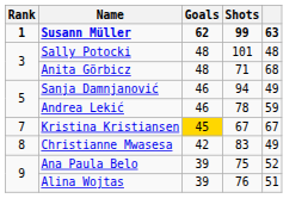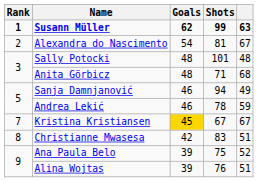 <table class="wikitable sortable" style="text-align: center;">
 <tr>
 <th>Rank</th>
 <th>Name</th>
 <th>Goals</th>
 <th>Shots</th>
 <th></th>
 </tr>
 <tr>
 <td><strong>1</strong></td>
 <td align="left"> <strong><a href='#'>Susann Müller</a></strong></td>
 <td><strong>62</strong></td>
 <td><strong>99</strong></td>
 <td><strong>63</strong></td>
+</tr>
+<tr>
+<td>2</td>
+<td align="left"> <a href='#'>Alexandra do Nascimento</a></td>
+<td>54</td>
+<td>81</td>
+<td>67</td>
 </tr>
 <tr>
 <td rowspan=2>3</td>
 <td align="left"> <a href='#'>Sally Potocki</a></td>
 <td>48</td>
 <td>101</td>
 <td>48</td>
 </tr>
 <tr>
 <td align="left"> <a href='#'>Anita Görbicz</a></td>
 <td>48</td>
 <td>71</td>
 <td>68</td>
 </tr>
 <tr>
 <td rowspan=2>5</td>
 <td align="left"> <a href='#'>Sanja Damnjanović</a></td>
 <td>46</td>
 <td>94</td>
 <td>49</td>
 </tr>
 <tr>
 <td align="left"> <a href='#'>Andrea Lekić</a></td>
 <td>46</td>
 <td>78</td>
 <td>59</td>
 </tr>
 <tr>
 <td>7</td>
 <td align="left"> <a href='#'>Kristina Kristiansen</a></td>
 <td style="background: gold;">45</td>
 <td>67</td>
 <td>67</td>
 </tr>
 <tr>
 <td>8</td>
 <td align="left"> <a href='#'>Christianne Mwasesa</a></td>
 <td>42</td>
 <td>83</td>
-<td>49</td>
+<td>51</td>
 </tr>
 <tr>
 <td rowspan=2>9</td>
 <td align="left"> <a href='#'>Ana Paula Belo</a></td>
 <td>39</td>
 <td>75</td>
 <td>52</td>
 </tr>
 <tr>
 <td align="left"> <a href='#'>Alina Wojtas</a></td>
 <td>39</td>
 <td>76</td>
 <td>51</td>
 </tr>
 </table>
